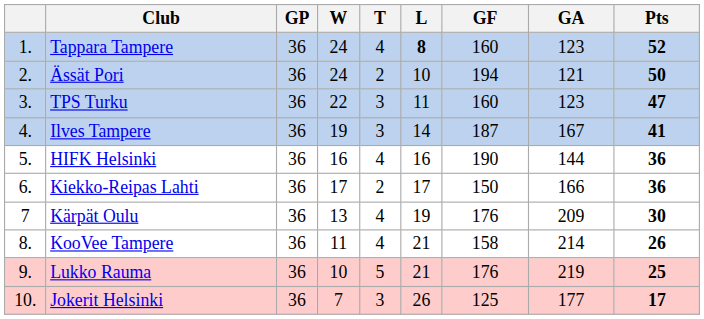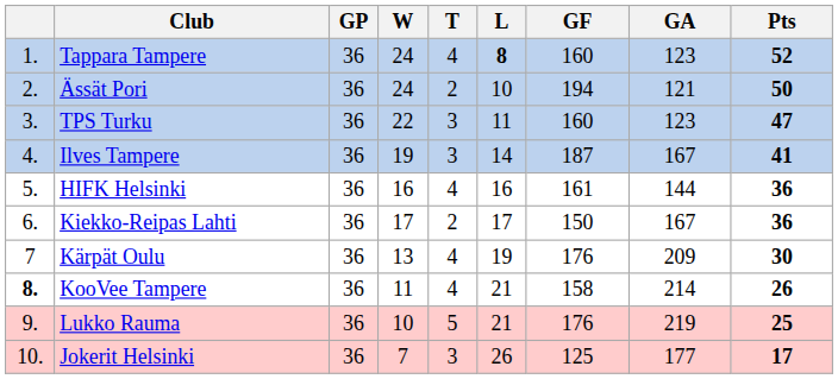 <table class="wikitable">
 <tr>
 <th width="30"></th>
 <th width="200">Club</th>
 <th width="30">GP</th>
 <th width="30">W</th>
 <th width="30">T</th>
 <th width="30">L</th>
 <th width="70">GF</th>
 <th width="70">GA</th>
 <th width="70">Pts</th>
 </tr>
 <tr bgcolor="#BCD2EE" align="center">
 <td>1.</td>
 <td align="left"><a href='#'>Tappara Tampere</a></td>
 <td>36</td>
 <td>24</td>
 <td>4</td>
 <td><strong>8</strong></td>
 <td>160</td>
 <td>123</td>
 <td><strong>52</strong></td>
 </tr>
 <tr bgcolor="#BCD2EE" align="center">
 <td>2.</td>
 <td align="left"><a href='#'>Ässät Pori</a></td>
 <td>36</td>
 <td>24</td>
 <td>2</td>
 <td>10</td>
 <td>194</td>
 <td>121</td>
 <td><strong>50</strong></td>
 </tr>
 <tr bgcolor="#BCD2EE" align="center">
 <td>3.</td>
 <td align="left"><a href='#'>TPS Turku</a></td>
 <td>36</td>
 <td>22</td>
 <td>3</td>
 <td>11</td>
 <td>160</td>
 <td>123</td>
 <td><strong>47</strong></td>
 </tr>
 <tr bgcolor="#BCD2EE" align="center">
 <td>4.</td>
 <td align="left"><a href='#'>Ilves Tampere</a></td>
 <td>36</td>
 <td>19</td>
 <td>3</td>
 <td>14</td>
 <td>187</td>
 <td>167</td>
 <td><strong>41</strong></td>
 </tr>
 <tr bgcolor="#FFFFFF" align="center">
 <td>5.</td>
 <td align="left"><a href='#'>HIFK Helsinki</a></td>
 <td>36</td>
 <td>16</td>
 <td>4</td>
 <td>16</td>
-<td>190</td>
+<td>161</td>
 <td>144</td>
 <td><strong>36</strong></td>
 </tr>
 <tr bgcolor="#FFFFFF" align="center">
 <td>6.</td>
 <td align="left"><a href='#'>Kiekko-Reipas Lahti</a></td>
 <td>36</td>
 <td>17</td>
 <td>2</td>
 <td>17</td>
 <td>150</td>
-<td>166</td>
+<td>167</td>
 <td><strong>36</strong></td>
 </tr>
 <tr bgcolor="#FFFFFF" align="center">
 <td>7</td>
 <td align="left"><a href='#'>Kärpät Oulu</a></td>
 <td>36</td>
 <td>13</td>
 <td>4</td>
 <td>19</td>
 <td>176</td>
 <td>209</td>
 <td><strong>30</strong></td>
 </tr>
 <tr bgcolor="#FFFFFF" align="center">
-<td>8.</td>
+<td><strong>8.</strong></td>
 <td align="left"><a href='#'>KooVee Tampere</a></td>
 <td>36</td>
 <td>11</td>
 <td>4</td>
 <td>21</td>
 <td>158</td>
 <td>214</td>
 <td><strong>26</strong></td>
 </tr>
 <tr bgcolor="#ffcccc" align="center">
 <td>9.</td>
 <td align="left"><a href='#'>Lukko Rauma</a></td>
 <td>36</td>
 <td>10</td>
 <td>5</td>
 <td>21</td>
 <td>176</td>
 <td>219</td>
 <td><strong>25</strong></td>
 </tr>
 <tr bgcolor="#ffcccc" align="center">
 <td>10.</td>
 <td align="left"><a href='#'>Jokerit Helsinki</a></td>
 <td>36</td>
 <td>7</td>
 <td>3</td>
 <td>26</td>
 <td>125</td>
 <td>177</td>
 <td><strong>17</strong></td>
 </tr>
 </table>
